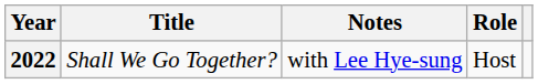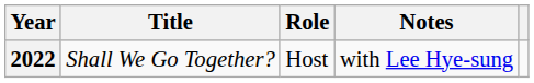 <table class="wikitable plainrowheaders">
 <tr>
 <th scope="col">Year</th>
 <th scope="col">Title</th>
+<th scope="col">Role</th>
 <th scope="col">Notes</th>
-<th scope="col">Role</th>
 <th scope="col" class="unsortable"></th>
 </tr>
 <tr>
 <th scope="row">2022</th>
 <td><em>Shall We Go Together?</em></td>
+<td>Host</td>
 <td>with <a href='#'>Lee Hye-sung</a></td>
-<td>Host</td>
 <td></td>
 </tr>
 </table>
